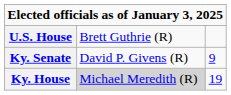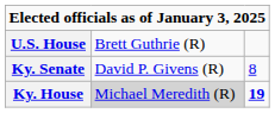 <table class=wikitable>
 <tr>
 <td colspan="3"><strong>Elected officials as of January 3, 2025</strong></td>
 </tr>
 <tr>
 <th scope=row><a href='#'>U.S. House</a></th>
 <td><a href='#'>Brett Guthrie</a> (R)</td>
 <td></td>
 </tr>
 <tr>
 <th scope=row><a href='#'>Ky. Senate</a></th>
 <td><a href='#'>David P. Givens</a> (R)</td>
-<td><a href='#'>9</a></td>
+<td><a href='#'>8</a></td>
 </tr>
 <tr>
 <th scope=row><a href='#'>Ky. House</a></th>
 <td style="background: lightgrey;"><a href='#'>Michael Meredith</a> (R)</td>
-<td><a href='#'>19</a></td>
+<td><strong><a href='#'>19</a></strong></td>
 </tr>
 </table>
